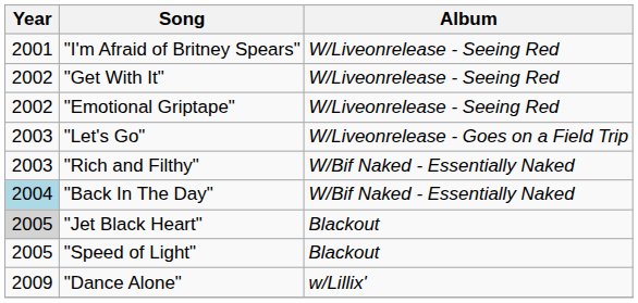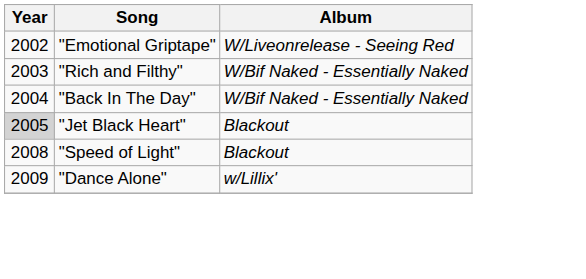 <table class="wikitable">
 <tr>
 <th align="center" valign="top" width="40">Year</th>
 <th align="left" valign="top">Song</th>
 <th align="left" valign="top">Album</th>
-</tr>
-<tr>
-<td align="center" valign="top">2001</td>
-<td align="left" valign="top">"I'm Afraid of Britney Spears"</td>
-<td align="left" valign="top"><em>W/Liveonrelease - Seeing Red</em></td>
-</tr>
-<tr>
-<td align="center" valign="top">2002</td>
-<td align="left" valign="top">"Get With It"</td>
-<td align="left" valign="top"><em>W/Liveonrelease - Seeing Red</em></td>
 </tr>
 <tr>
 <td align="center" valign="top">2002</td>
 <td align="left" valign="top">"Emotional Griptape"</td>
 <td align="left" valign="top"><em>W/Liveonrelease - Seeing Red</em></td>
 </tr>
 <tr>
 <td align="center" valign="top">2003</td>
-<td align="left" valign="top">"Let's Go"</td>
-<td align="left" valign="top"><em>W/Liveonrelease - Goes on a Field Trip</em></td>
-</tr>
-<tr>
-<td align="center" valign="top">2003</td>
 <td align="left" valign="top">"Rich and Filthy"</td>
 <td align="left" valign="top"><em>W/Bif Naked - Essentially Naked </em></td>
 </tr>
 <tr>
-<td align="center" valign="top" style="background: lightblue;">2004</td>
+<td align="center" valign="top">2004</td>
 <td align="left" valign="top">"Back In The Day"</td>
 <td align="left" valign="top"><em>W/Bif Naked - Essentially Naked </em></td>
 </tr>
 <tr>
 <td align="center" valign="top" style="background: lightgrey;">2005</td>
 <td align="left" valign="top">"Jet Black Heart"</td>
 <td align="left" valign="top"><em>Blackout</em></td>
 </tr>
 <tr>
-<td align="center" valign="top">2005</td>
+<td align="center" valign="top">2008</td>
 <td align="left" valign="top">"Speed of Light"</td>
 <td align="left" valign="top"><em>Blackout</em></td>
 </tr>
 <tr>
 <td align="center" valign="top">2009</td>
 <td align="left" valign="top">"Dance Alone"</td>
 <td align="left" valign="top"><em>w/Lillix'</td>
 </tr>
 <tr>
 </tr>
 </table>
